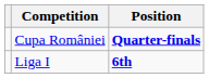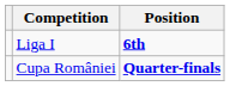 <table class="wikitable">
 <tr>
 <th></th>
 <th>Competition</th>
 <th>Position</th>
 </tr>
 <tr>
 <td></td>
+<td><a href='#'>Liga I</a></td>
+<td><strong><a href='#'>6th</a></strong></td>
+</tr>
+<tr>
+<td></td>
 <td><a href='#'>Cupa României</a></td>
 <td><strong><a href='#'>Quarter-finals</a></strong></td>
 </tr>
-<tr>
-<td></td>
-<td><a href='#'>Liga I</a></td>
-<td><strong><a href='#'>6th</a></strong></td>
-</tr>
 </table>
